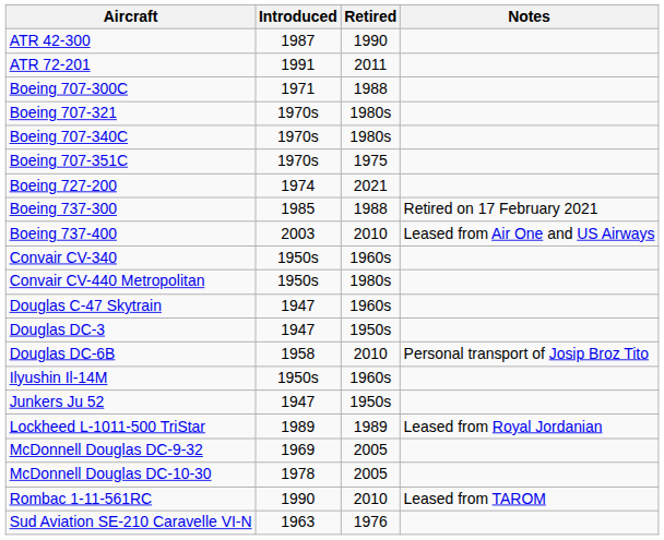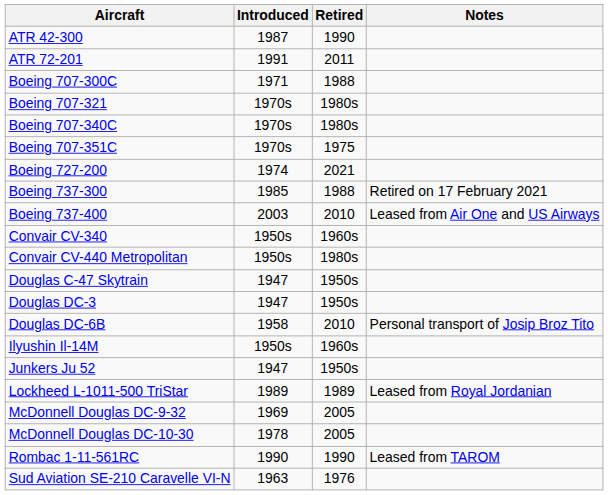 <table class="wikitable" style="margin:auto">
 <tr>
 <th>Aircraft</th>
 <th>Introduced</th>
 <th>Retired</th>
 <th>Notes</th>
 </tr>
 <tr>
 <td><a href='#'>ATR 42-300</a></td>
 <td style="text-align:center">1987</td>
 <td style="text-align:center">1990</td>
 <td></td>
 </tr>
 <tr>
 <td><a href='#'>ATR 72-201</a></td>
 <td style="text-align:center">1991</td>
 <td style="text-align:center">2011</td>
 <td></td>
 </tr>
 <tr>
 <td><a href='#'>Boeing 707-300C</a></td>
 <td style="text-align:center">1971</td>
 <td style="text-align:center">1988</td>
 <td></td>
 </tr>
 <tr>
 <td><a href='#'>Boeing 707-321</a></td>
 <td style="text-align:center">1970s</td>
 <td style="text-align:center">1980s</td>
 <td></td>
 </tr>
 <tr>
 <td><a href='#'>Boeing 707-340C</a></td>
 <td style="text-align:center">1970s</td>
 <td style="text-align:center">1980s</td>
 <td></td>
 </tr>
 <tr>
 <td><a href='#'>Boeing 707-351C</a></td>
 <td style="text-align:center">1970s</td>
 <td style="text-align:center">1975</td>
 <td></td>
 </tr>
 <tr>
 <td><a href='#'>Boeing 727-200</a></td>
 <td style="text-align:center">1974</td>
 <td style="text-align:center">2021</td>
 <td></td>
 </tr>
 <tr>
 <td><a href='#'>Boeing 737-300</a></td>
 <td style="text-align:center">1985</td>
 <td style="text-align:center">1988</td>
 <td>Retired on 17 February 2021 </td>
 </tr>
 <tr>
 <td><a href='#'>Boeing 737-400</a></td>
 <td style="text-align:center">2003</td>
 <td style="text-align:center">2010</td>
 <td>Leased from <a href='#'>Air One</a> and <a href='#'>US Airways</a></td>
 </tr>
 <tr>
 <td><a href='#'>Convair CV-340</a></td>
 <td style="text-align:center">1950s</td>
 <td style="text-align:center">1960s</td>
 <td></td>
 </tr>
 <tr>
 <td><a href='#'>Convair CV-440 Metropolitan</a></td>
 <td style="text-align:center">1950s</td>
 <td style="text-align:center">1980s</td>
 <td></td>
 </tr>
 <tr>
 <td><a href='#'>Douglas C-47 Skytrain</a></td>
 <td style="text-align:center">1947</td>
-<td style="text-align:center">1960s</td>
+<td style="text-align:center">1950s</td>
 <td></td>
 </tr>
 <tr>
 <td><a href='#'>Douglas DC-3</a></td>
 <td style="text-align:center">1947</td>
 <td style="text-align:center">1950s</td>
 <td></td>
 </tr>
 <tr>
 <td><a href='#'>Douglas DC-6B</a></td>
 <td style="text-align:center">1958</td>
 <td style="text-align:center">2010</td>
 <td>Personal transport of <a href='#'>Josip Broz Tito</a></td>
 </tr>
 <tr>
 <td><a href='#'>Ilyushin Il-14M</a></td>
 <td style="text-align:center">1950s</td>
 <td style="text-align:center">1960s</td>
 <td></td>
 </tr>
 <tr>
 <td><a href='#'>Junkers Ju 52</a></td>
 <td style="text-align:center">1947</td>
 <td style="text-align:center">1950s</td>
 <td></td>
 </tr>
 <tr>
 <td><a href='#'>Lockheed L-1011-500 TriStar</a></td>
 <td style="text-align:center">1989</td>
 <td style="text-align:center">1989</td>
 <td>Leased from <a href='#'>Royal Jordanian</a></td>
 </tr>
 <tr>
 <td><a href='#'>McDonnell Douglas DC-9-32</a></td>
 <td style="text-align:center">1969</td>
 <td style="text-align:center">2005</td>
 <td></td>
 </tr>
 <tr>
 <td><a href='#'>McDonnell Douglas DC-10-30</a></td>
 <td style="text-align:center">1978</td>
 <td style="text-align:center">2005</td>
 <td></td>
 </tr>
 <tr>
 <td><a href='#'>Rombac 1-11-561RC</a></td>
 <td style="text-align:center">1990</td>
-<td style="text-align:center">2010</td>
+<td style="text-align:center">1990</td>
 <td>Leased from <a href='#'>TAROM</a></td>
 </tr>
 <tr>
 <td><a href='#'>Sud Aviation SE-210 Caravelle VI-N</a></td>
 <td style="text-align:center">1963</td>
 <td style="text-align:center">1976</td>
 <td></td>
 </tr>
 </table>
